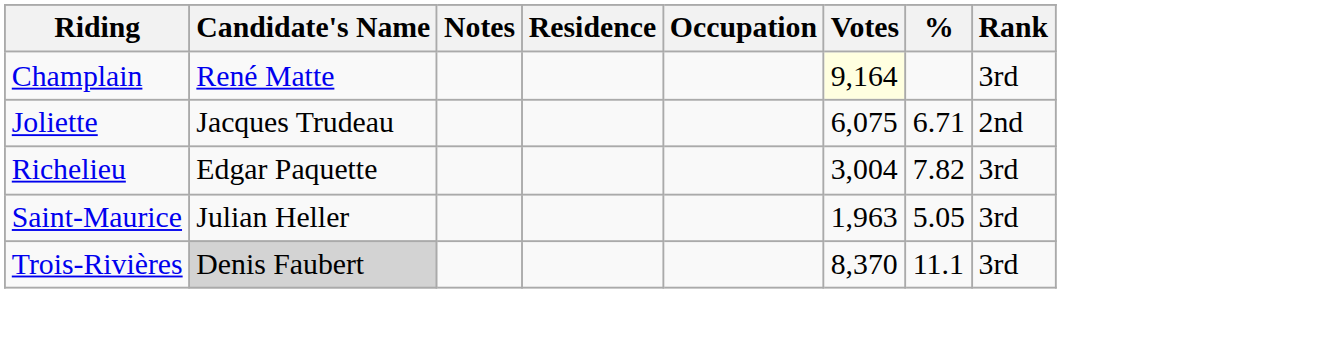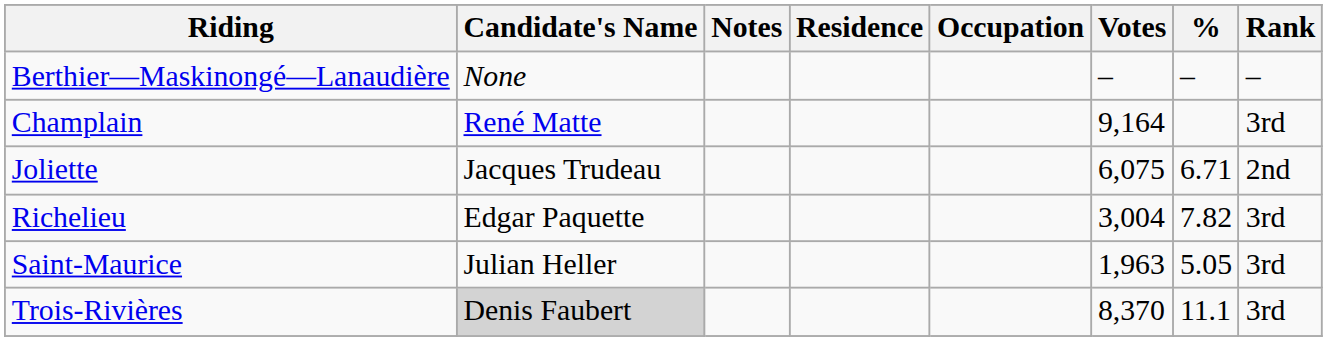 <table class="wikitable sortable">
 <tr>
 <th>Riding<br></th>
 <th>Candidate's Name</th>
 <th>Notes</th>
 <th>Residence</th>
 <th>Occupation</th>
 <th>Votes</th>
 <th>%</th>
 <th>Rank</th>
 </tr>
 <tr>
+<td><a href='#'>Berthier—Maskinongé—Lanaudière</a></td>
+<td><em>None</em></td>
+<td></td>
+<td></td>
+<td></td>
+<td>–</td>
+<td>–</td>
+<td>–</td>
+</tr>
+<tr>
 <td><a href='#'>Champlain</a></td>
 <td><a href='#'>René Matte</a></td>
 <td></td>
 <td></td>
 <td></td>
-<td style="background: lightyellow;">9,164</td>
+<td>9,164</td>
 <td></td>
 <td>3rd</td>
 </tr>
 <tr>
 <td><a href='#'>Joliette</a></td>
 <td>Jacques Trudeau</td>
 <td></td>
 <td></td>
 <td></td>
 <td>6,075</td>
 <td>6.71</td>
 <td>2nd</td>
 </tr>
 <tr>
 <td><a href='#'>Richelieu</a></td>
 <td>Edgar Paquette</td>
 <td></td>
 <td></td>
 <td></td>
 <td>3,004</td>
 <td>7.82</td>
 <td>3rd</td>
 </tr>
 <tr>
 <td><a href='#'>Saint-Maurice</a></td>
 <td>Julian Heller</td>
 <td></td>
 <td></td>
 <td></td>
 <td>1,963</td>
 <td>5.05</td>
 <td>3rd</td>
 </tr>
 <tr>
 <td><a href='#'>Trois-Rivières</a></td>
 <td style="background: lightgrey;">Denis Faubert</td>
 <td></td>
 <td></td>
 <td></td>
 <td>8,370</td>
 <td>11.1</td>
 <td>3rd</td>
 </tr>
 </table>
